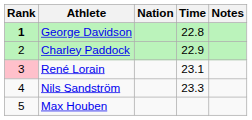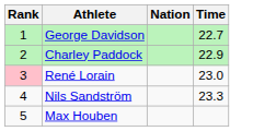 <table class="wikitable sortable" style="text-align:center">
 <tr>
 <th>Rank</th>
 <th>Athlete</th>
 <th>Nation</th>
 <th>Time</th>
-<th>Notes</th>
 </tr>
 <tr bgcolor=bbf3bb>
-<td><strong>1</strong></td>
+<td>1</td>
 <td align=left><a href='#'>George Davidson</a></td>
 <td align=left></td>
-<td>22.8</td>
-<td></td>
+<td>22.7</td>
 </tr>
 <tr bgcolor=bbf3bb>
 <td>2</td>
 <td align=left><a href='#'>Charley Paddock</a></td>
 <td align=left></td>
 <td>22.9</td>
-<td></td>
 </tr>
 <tr>
 <td style="background: pink;">3</td>
 <td align=left><a href='#'>René Lorain</a></td>
 <td align=left></td>
-<td>23.1</td>
-<td></td>
+<td>23.0</td>
 </tr>
 <tr>
 <td>4</td>
 <td align=left><a href='#'>Nils Sandström</a></td>
 <td align=left></td>
 <td>23.3</td>
-<td></td>
 </tr>
 <tr>
 <td>5</td>
 <td align=left><a href='#'>Max Houben</a></td>
 <td align=left></td>
 <td data-sort-value=30.0></td>
-<td></td>
 </tr>
 </table>
